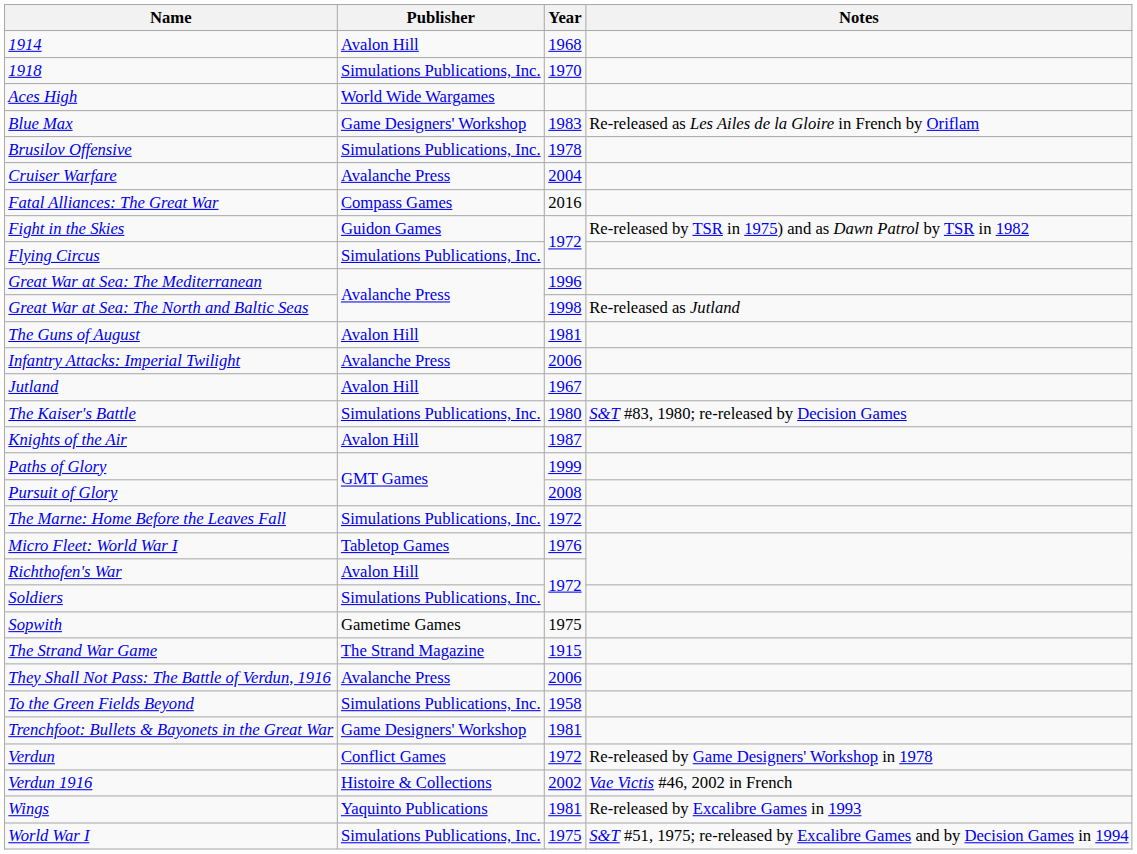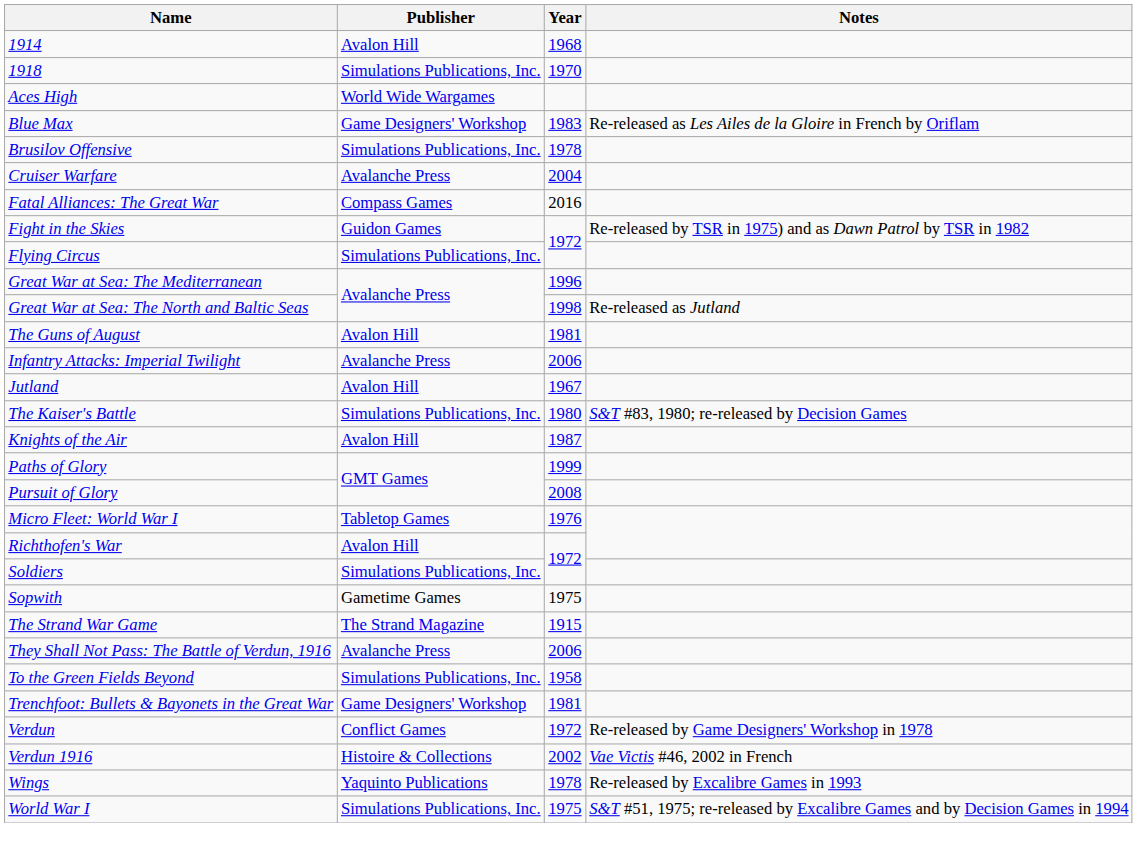 <table class="wikitable">
 <tr>
 <th>Name</th>
 <th>Publisher</th>
 <th>Year</th>
 <th>Notes</th>
 </tr>
 <tr>
 <td><em><a href='#'>1914</a></em></td>
 <td><a href='#'>Avalon Hill</a></td>
 <td><a href='#'>1968</a></td>
 <td></td>
 </tr>
 <tr>
 <td><em><a href='#'>1918</a></em></td>
 <td><a href='#'>Simulations Publications, Inc.</a></td>
 <td><a href='#'>1970</a></td>
 <td></td>
 </tr>
 <tr>
 <td><em><a href='#'>Aces High</a></em></td>
 <td><a href='#'>World Wide Wargames</a></td>
 <td></td>
 <td></td>
 </tr>
 <tr>
 <td><em><a href='#'>Blue Max</a></em></td>
 <td><a href='#'>Game Designers' Workshop</a></td>
 <td><a href='#'>1983</a></td>
 <td>Re-released as <em>Les Ailes de la Gloire</em> in French by <a href='#'>Oriflam</a></td>
 </tr>
 <tr>
 <td><em><a href='#'>Brusilov Offensive</a></em></td>
 <td><a href='#'>Simulations Publications, Inc.</a></td>
 <td><a href='#'>1978</a></td>
 <td></td>
 </tr>
 <tr>
 <td><em><a href='#'>Cruiser Warfare</a></em></td>
 <td><a href='#'>Avalanche Press</a></td>
 <td><a href='#'>2004</a></td>
 <td></td>
 </tr>
 <tr>
 <td><em><a href='#'>Fatal Alliances: The Great War</a></em></td>
 <td><a href='#'>Compass Games</a></td>
 <td>2016</td>
 <td></td>
 </tr>
 <tr>
 <td><em><a href='#'>Fight in the Skies</a></em></td>
 <td><a href='#'>Guidon Games</a></td>
 <td rowspan="2"><a href='#'>1972</a></td>
 <td>Re-released by <a href='#'>TSR</a> in <a href='#'>1975</a>) and as <em>Dawn Patrol</em> by <a href='#'>TSR</a> in <a href='#'>1982</a></td>
 </tr>
 <tr>
 <td><em><a href='#'>Flying Circus</a></em></td>
 <td><a href='#'>Simulations Publications, Inc.</a></td>
 <td></td>
 </tr>
 <tr>
 <td><em><a href='#'>Great War at Sea: The Mediterranean</a></em></td>
 <td rowspan="2"><a href='#'>Avalanche Press</a></td>
 <td><a href='#'>1996</a></td>
 <td></td>
 </tr>
 <tr>
 <td><em><a href='#'>Great War at Sea: The North and Baltic Seas</a></em></td>
 <td><a href='#'>1998</a></td>
 <td>Re-released as <em>Jutland</em></td>
 </tr>
 <tr>
 <td><em><a href='#'>The Guns of August</a></em></td>
 <td><a href='#'>Avalon Hill</a></td>
 <td><a href='#'>1981</a></td>
 <td></td>
 </tr>
 <tr>
 <td><em><a href='#'>Infantry Attacks: Imperial Twilight</a></em></td>
 <td><a href='#'>Avalanche Press</a></td>
 <td><a href='#'>2006</a></td>
 <td></td>
 </tr>
 <tr>
 <td><em><a href='#'>Jutland</a></em></td>
 <td><a href='#'>Avalon Hill</a></td>
 <td><a href='#'>1967</a></td>
 <td></td>
 </tr>
 <tr>
 <td><em><a href='#'>The Kaiser's Battle</a></em></td>
 <td><a href='#'>Simulations Publications, Inc.</a></td>
 <td><a href='#'>1980</a></td>
 <td><em><a href='#'>S&T</a></em> #83, 1980; re-released by <a href='#'>Decision Games</a></td>
 </tr>
 <tr>
 <td><em><a href='#'>Knights of the Air</a></em></td>
 <td><a href='#'>Avalon Hill</a></td>
 <td><a href='#'>1987</a></td>
 <td></td>
 </tr>
 <tr>
 <td><em><a href='#'>Paths of Glory</a></em></td>
 <td rowspan="2"><a href='#'>GMT Games</a></td>
 <td><a href='#'>1999</a></td>
 <td></td>
 </tr>
 <tr>
 <td><em><a href='#'>Pursuit of Glory</a></em></td>
 <td><a href='#'>2008</a></td>
 <td></td>
 </tr>
 <tr>
-<td><em><a href='#'>The Marne: Home Before the Leaves Fall</a></em></td>
-<td><a href='#'>Simulations Publications, Inc.</a></td>
-<td><a href='#'>1972</a></td>
-<td></td>
-</tr>
-<tr>
 <td><em><a href='#'>Micro Fleet: World War I</a></em></td>
 <td><a href='#'>Tabletop Games</a></td>
 <td><a href='#'>1976</a></td>
 </tr>
 <tr>
 <td><em><a href='#'>Richthofen's War</a></em></td>
 <td><a href='#'>Avalon Hill</a></td>
 <td rowspan="2"><a href='#'>1972</a></td>
 </tr>
 <tr>
 <td><em><a href='#'>Soldiers</a></em></td>
 <td><a href='#'>Simulations Publications, Inc.</a></td>
 <td></td>
 </tr>
 <tr>
 <td><em><a href='#'>Sopwith</a></em></td>
 <td>Gametime Games</td>
 <td>1975</td>
 </tr>
 <tr>
 <td><em><a href='#'>The Strand War Game</a></em></td>
 <td><a href='#'>The Strand Magazine</a></td>
 <td><a href='#'>1915</a></td>
 <td></td>
 </tr>
 <tr>
 <td><em><a href='#'>They Shall Not Pass: The Battle of Verdun, 1916</a></em></td>
 <td><a href='#'>Avalanche Press</a></td>
 <td><a href='#'>2006</a></td>
 </tr>
 <tr>
 <td><em><a href='#'>To the Green Fields Beyond</a></em></td>
 <td><a href='#'>Simulations Publications, Inc.</a></td>
 <td><a href='#'>1958</a></td>
 <td></td>
 </tr>
 <tr>
 <td><em><a href='#'>Trenchfoot: Bullets & Bayonets in the Great War</a></em></td>
 <td><a href='#'>Game Designers' Workshop</a></td>
 <td><a href='#'>1981</a></td>
 <td></td>
 </tr>
 <tr>
 <td><em><a href='#'>Verdun</a></em></td>
 <td><a href='#'>Conflict Games</a></td>
 <td><a href='#'>1972</a></td>
 <td>Re-released by <a href='#'>Game Designers' Workshop</a> in <a href='#'>1978</a></td>
 </tr>
 <tr>
 <td><em><a href='#'>Verdun 1916</a></em></td>
 <td><a href='#'>Histoire & Collections</a></td>
 <td><a href='#'>2002</a></td>
 <td><em><a href='#'>Vae Victis</a></em> #46, 2002 in French</td>
 </tr>
 <tr>
 <td><em><a href='#'>Wings</a></em></td>
 <td><a href='#'>Yaquinto Publications</a></td>
-<td><a href='#'>1981</a></td>
+<td><a href='#'>1978</a></td>
 <td>Re-released by <a href='#'>Excalibre Games</a> in <a href='#'>1993</a></td>
 </tr>
 <tr>
 <td><em><a href='#'>World War I</a></em></td>
 <td><a href='#'>Simulations Publications, Inc.</a></td>
 <td><a href='#'>1975</a></td>
 <td><em><a href='#'>S&T</a></em> #51, 1975; re-released by <a href='#'>Excalibre Games</a> and by <a href='#'>Decision Games</a> in <a href='#'>1994</a></td>
 </tr>
 </table>
